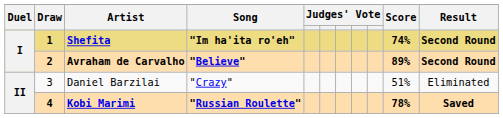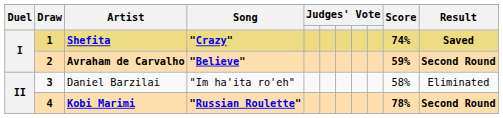 <table class="sortable wikitable" style="margin: 1em auto 1em auto; text-align:center; font-size:90%; line-height:18px;">
 <tr>
 </tr>
 <tr>
 <th rowspan="2" class="unsortable">Duel</th>
 <th rowspan="2">Draw</th>
 <th rowspan="2">Artist</th>
 <th rowspan="2">Song</th>
 <th colspan="5" class="unsortable">Judges' Vote</th>
 <th rowspan="2">Score</th>
 <th rowspan="2">Result</th>
 </tr>
 <tr>
 <th class="unsortable"></th>
 <th class="unsortable"></th>
 <th class="unsortable"></th>
 <th class="unsortable"></th>
 <th class="unsortable"></th>
 </tr>
 <tr style="font-weight:bold; background:#eedc82;">
 <th rowspan=2>I</th>
 <td>1</td>
 <td align="left"><a href='#'>Shefita</a></td>
-<td align="left">"Im ha'ita ro'eh"</td>
+<td align="left">"<a href='#'>Crazy</a>"</td>
 <td></td>
 <td></td>
 <td></td>
 <td></td>
 <td></td>
 <td>74%</td>
-<td>Second Round</td>
+<td>Saved</td>
 </tr>
 <tr style="font-weight:bold; background:navajowhite;">
 <td>2</td>
 <td align="left">Avraham de Carvalho</td>
 <td align="left">"<a href='#'>Believe</a>"</td>
 <td></td>
 <td></td>
 <td></td>
 <td></td>
 <td></td>
-<td>89%</td>
+<td>59%</td>
 <td>Second Round</td>
 </tr>
 <tr>
 <th rowspan=2>II</th>
-<td>3</td>
+<td><strong>3</strong></td>
 <td align="left">Daniel Barzilai</td>
-<td align="left">"<a href='#'>Crazy</a>"</td>
+<td align="left">"Im ha'ita ro'eh"</td>
 <td></td>
 <td></td>
 <td></td>
 <td></td>
 <td></td>
-<td>51%</td>
+<td>58%</td>
 <td>Eliminated</td>
 </tr>
 <tr style="font-weight:bold; background:navajowhite;">
 <td>4</td>
 <td align="left"><a href='#'>Kobi Marimi</a></td>
 <td align="left">"<a href='#'>Russian Roulette</a>"</td>
 <td></td>
 <td></td>
 <td></td>
 <td></td>
 <td></td>
 <td>78%</td>
-<td>Saved</td>
+<td>Second Round</td>
 </tr>
 </table>
